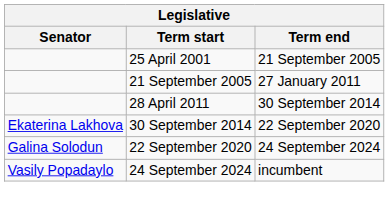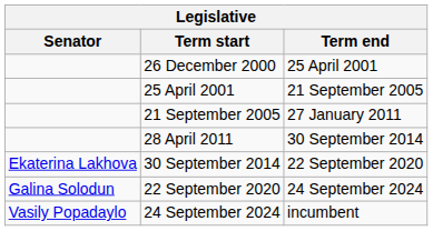 <table class="wikitable sortable">
 <tr>
 <th colspan=3>Legislative</th>
 </tr>
 <tr>
 <th>Senator</th>
 <th>Term start</th>
 <th>Term end</th>
+</tr>
+<tr>
+<td></td>
+<td>26 December 2000</td>
+<td>25 April 2001</td>
 </tr>
 <tr>
 <td></td>
 <td>25 April 2001</td>
 <td>21 September 2005</td>
 </tr>
 <tr>
 <td></td>
 <td>21 September 2005</td>
 <td>27 January 2011</td>
 </tr>
 <tr>
 <td></td>
 <td>28 April 2011</td>
 <td>30 September 2014</td>
 </tr>
 <tr>
 <td><a href='#'>Ekaterina Lakhova</a></td>
 <td>30 September 2014</td>
 <td>22 September 2020</td>
 </tr>
 <tr>
 <td><a href='#'>Galina Solodun</a></td>
 <td>22 September 2020</td>
 <td>24 September 2024</td>
 </tr>
 <tr>
 <td><a href='#'>Vasily Popadaylo</a></td>
 <td>24 September 2024</td>
 <td>incumbent</td>
 </tr>
 </table>
